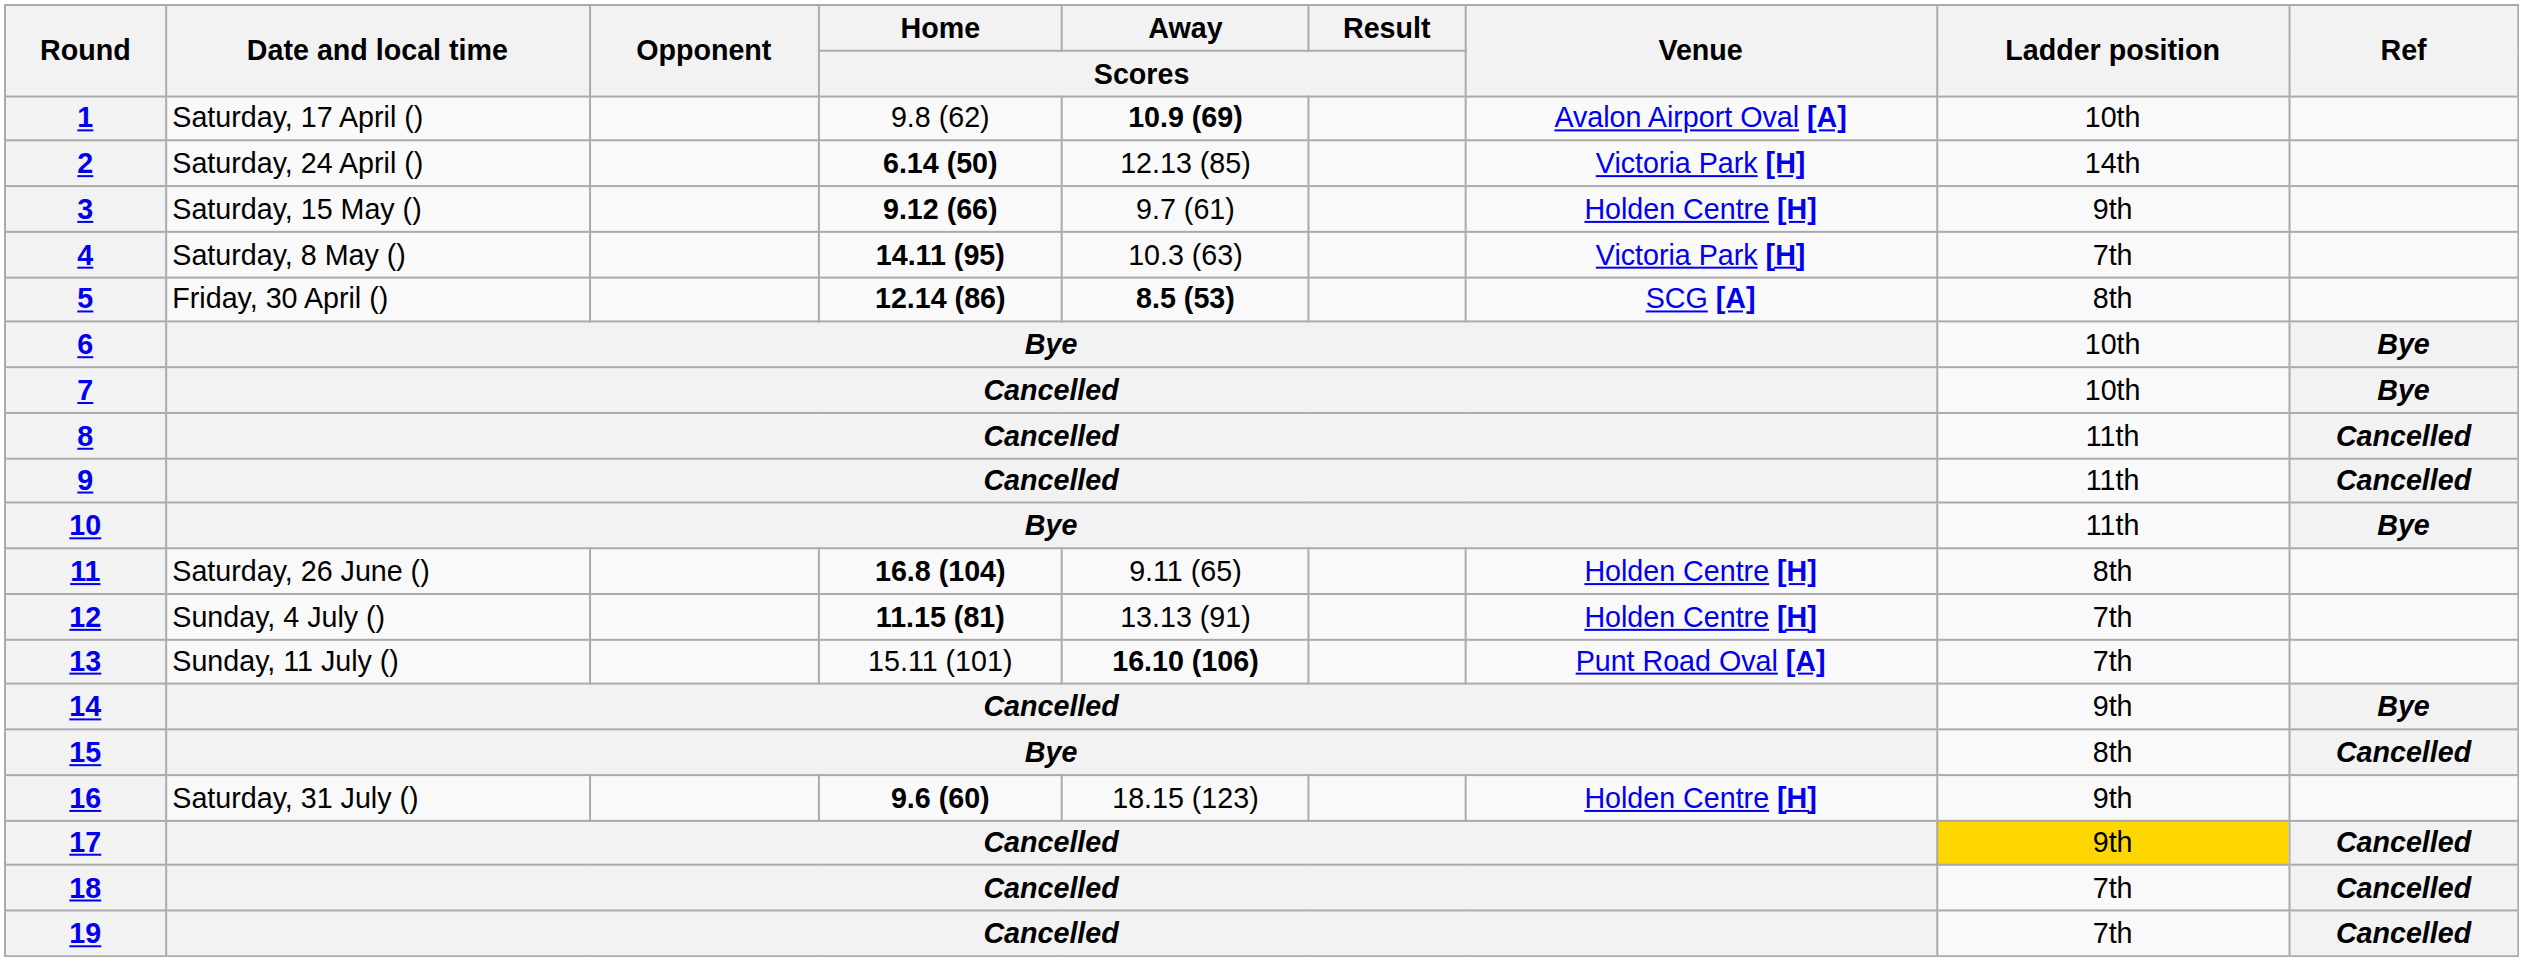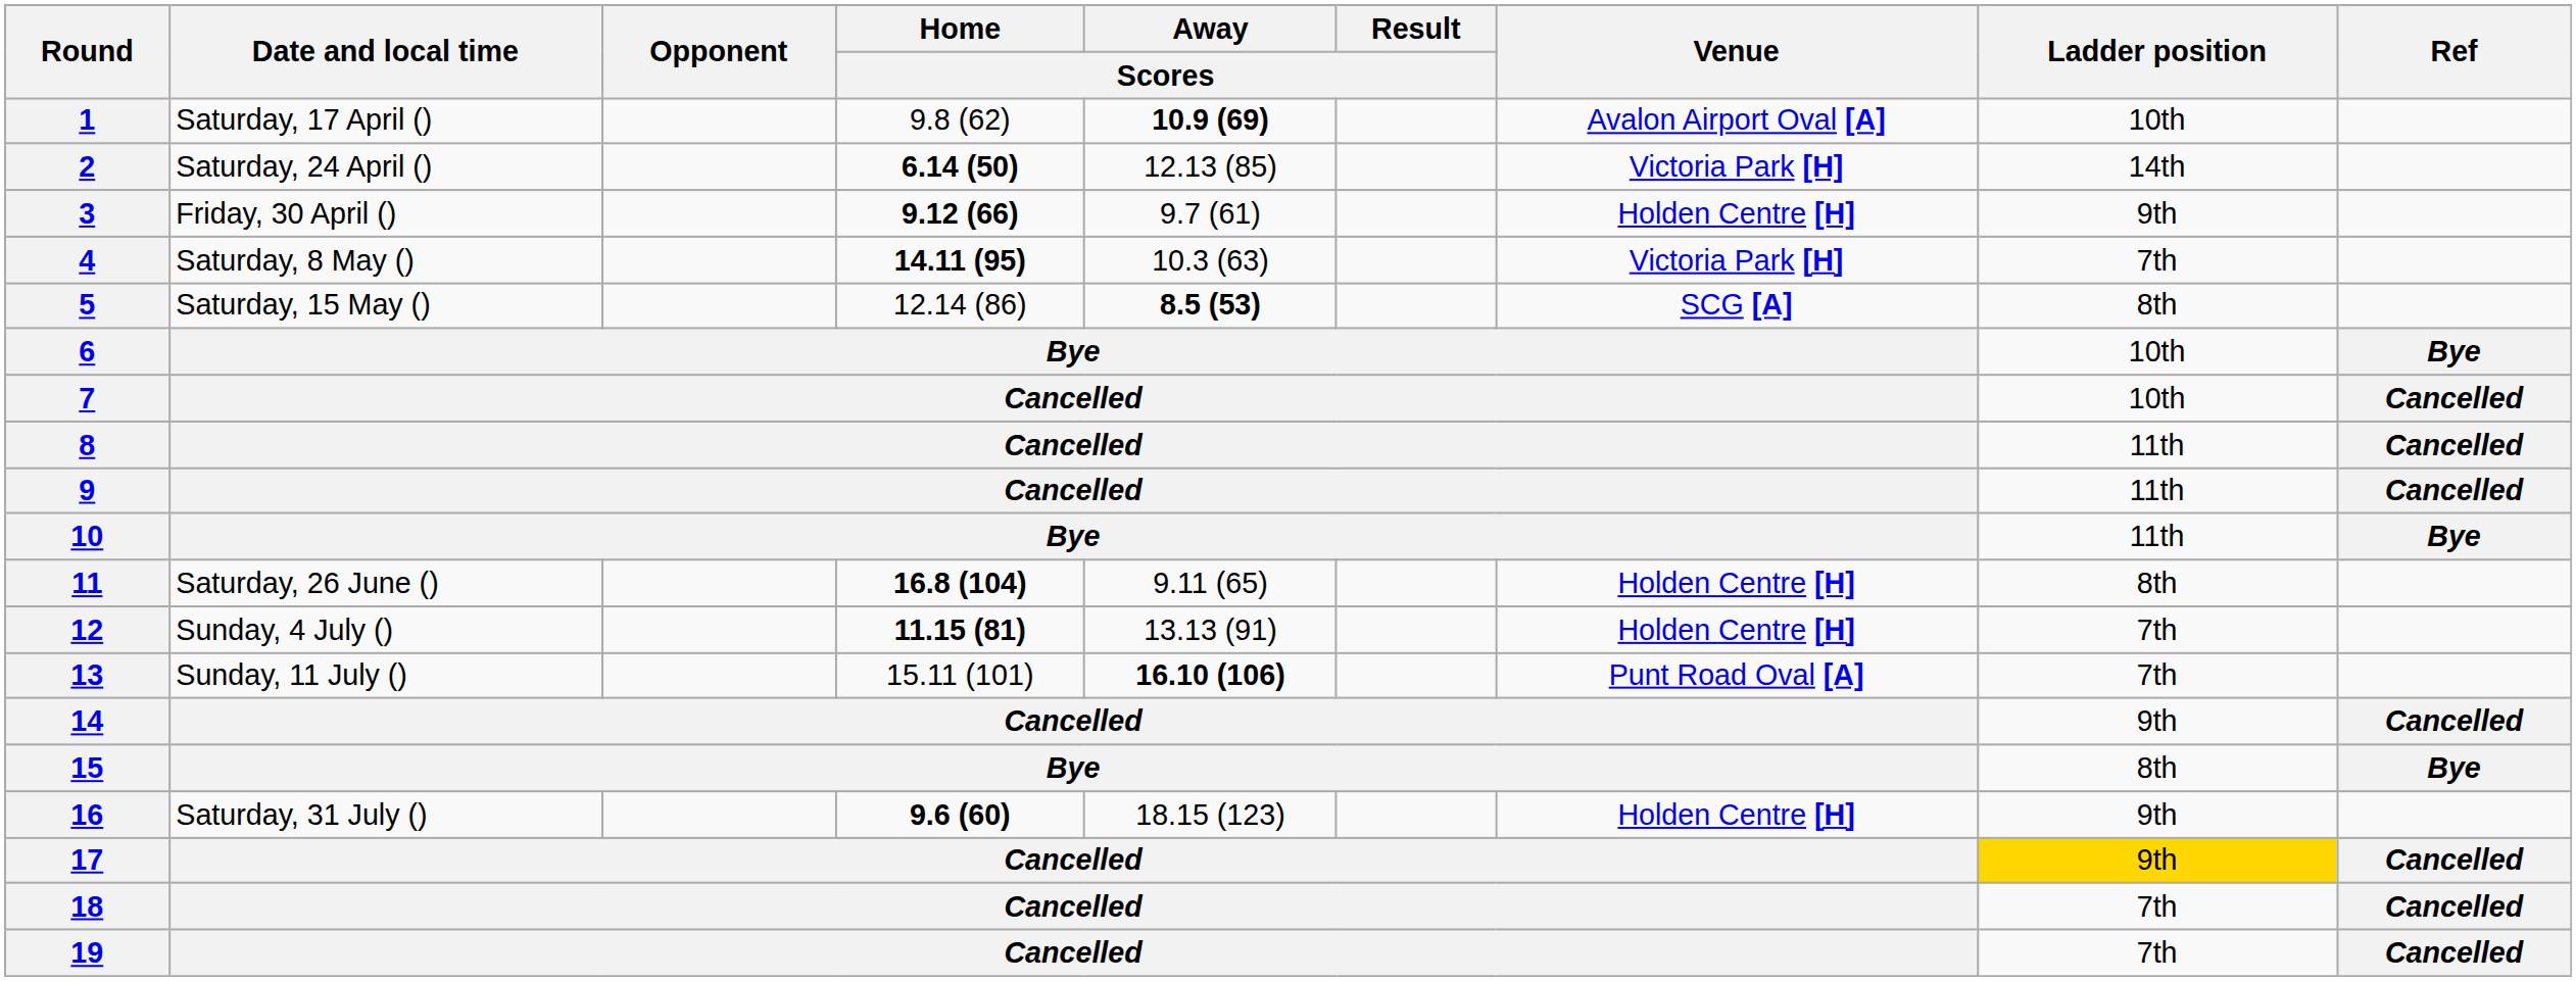 <table class="wikitable plainrowheaders" style="font-size:90%; width:100%; text-align:center;">
 <tr>
 <th rowspan="2" scope="col">Round</th>
 <th rowspan="2" scope="col">Date and local time</th>
 <th rowspan="2" scope="col">Opponent</th>
 <th scope="col">Home</th>
 <th scope="col">Away</th>
 <th scope="col">Result</th>
 <th rowspan="2" scope="col">Venue</th>
 <th rowspan="2" scope="col">Ladder position</th>
 <th rowspan="2" scope="col" class="unsortable">Ref</th>
 </tr>
 <tr>
 <th colspan="3" scope="col">Scores</th>
 </tr>
 <tr>
 <th scope="row" style="text-align: center;"><a href='#'>1</a></th>
 <td align="left">Saturday, 17 April ()</td>
 <td align="left"></td>
 <td>9.8 (62)</td>
 <td><strong>10.9 (69)</strong></td>
 <td></td>
 <td><a href='#'>Avalon Airport Oval</a> <a href='#'><strong>[A]</strong></a></td>
 <td>10th</td>
 <td></td>
 </tr>
 <tr>
 <th scope="row" style="text-align: center;"><a href='#'>2</a></th>
 <td align="left">Saturday, 24 April ()</td>
 <td align="left"></td>
 <td><strong>6.14 (50)</strong></td>
 <td>12.13 (85)</td>
 <td></td>
 <td><a href='#'>Victoria Park</a> <a href='#'><strong>[H]</strong></a></td>
 <td>14th</td>
 <td></td>
 </tr>
 <tr>
 <th scope="row" style="text-align: center;"><a href='#'>3</a></th>
-<td align="left">Saturday, 15 May ()</td>
+<td align="left">Friday, 30 April ()</td>
 <td align="left"></td>
 <td><strong>9.12 (66)</strong></td>
 <td>9.7 (61)</td>
 <td></td>
 <td><a href='#'>Holden Centre</a> <a href='#'><strong>[H]</strong></a></td>
 <td>9th</td>
 <td></td>
 </tr>
 <tr>
 <th scope="row" style="text-align: center;"><a href='#'>4</a></th>
 <td align="left">Saturday, 8 May ()</td>
 <td align="left"></td>
 <td><strong>14.11 (95)</strong></td>
 <td>10.3 (63)</td>
 <td></td>
 <td><a href='#'>Victoria Park</a> <a href='#'><strong>[H]</strong></a></td>
 <td>7th</td>
 <td></td>
 </tr>
 <tr>
 <th scope="row" style="text-align: center;"><a href='#'>5</a></th>
-<td align="left">Friday, 30 April ()</td>
+<td align="left">Saturday, 15 May ()</td>
 <td align="left"></td>
-<td><strong>12.14 (86)</strong></td>
+<td>12.14 (86)</td>
 <td><strong>8.5 (53)</strong></td>
 <td></td>
 <td><a href='#'>SCG</a> <a href='#'><strong>[A]</strong></a></td>
 <td>8th</td>
 <td></td>
 </tr>
 <tr>
 <th scope="row" style="text-align: center;"><a href='#'>6</a></th>
 <th colspan=6><span><em>Bye</em></span></th>
 <td>10th</td>
 <th colspan=1><span><em>Bye</em></span></th>
 </tr>
 <tr>
 <th scope="row" style="text-align: center;"><a href='#'>7</a></th>
 <th colspan=6><span><em>Cancelled</em></span></th>
 <td>10th</td>
-<th colspan=1><span><em>Bye</em></span></th>
+<th colspan=1><span><em>Cancelled</em></span></th>
 </tr>
 <tr>
 <th scope="row" style="text-align: center;"><a href='#'>8</a></th>
 <th colspan=6><span><em>Cancelled</em></span></th>
 <td>11th</td>
 <th colspan=1><span><em>Cancelled</em></span></th>
 </tr>
 <tr>
 <th scope="row" style="text-align: center;"><a href='#'>9</a></th>
 <th colspan=6><span><em>Cancelled</em></span></th>
 <td>11th</td>
 <th colspan=1><span><em>Cancelled</em></span></th>
 </tr>
 <tr>
 <th scope="row" style="text-align: center;"><a href='#'>10</a></th>
 <th colspan=6><span><em>Bye</em></span></th>
 <td>11th</td>
 <th colspan=1><span><em>Bye</em></span></th>
 </tr>
 <tr>
 <th scope="row" style="text-align: center;"><a href='#'>11</a></th>
 <td align="left">Saturday, 26 June ()</td>
 <td align="left"></td>
 <td><strong>16.8 (104)</strong></td>
 <td>9.11 (65)</td>
 <td></td>
 <td><a href='#'>Holden Centre</a> <a href='#'><strong>[H]</strong></a></td>
 <td>8th</td>
 <td></td>
 </tr>
 <tr>
 <th scope="row" style="text-align: center;"><a href='#'>12</a></th>
 <td align="left">Sunday, 4 July ()</td>
 <td align="left"></td>
 <td><strong>11.15 (81)</strong></td>
 <td>13.13 (91)</td>
 <td></td>
 <td><a href='#'>Holden Centre</a> <a href='#'><strong>[H]</strong></a></td>
 <td>7th</td>
 <td></td>
 </tr>
 <tr>
 <th scope="row" style="text-align: center;"><a href='#'>13</a></th>
 <td align="left">Sunday, 11 July ()</td>
 <td align="left"></td>
 <td>15.11 (101)</td>
 <td><strong>16.10 (106)</strong></td>
 <td></td>
 <td><a href='#'>Punt Road Oval</a> <a href='#'><strong>[A]</strong></a></td>
 <td>7th</td>
 <td></td>
 </tr>
 <tr>
 <th scope="row" style="text-align: center;"><a href='#'>14</a></th>
 <th colspan=6><span><em>Cancelled</em></span></th>
 <td>9th</td>
-<th colspan=1><span><em>Bye</em></span></th>
+<th colspan=1><span><em>Cancelled</em></span></th>
 </tr>
 <tr>
 <th scope="row" style="text-align: center;"><a href='#'>15</a></th>
 <th colspan=6><span><em>Bye</em></span></th>
 <td>8th</td>
-<th colspan=1><span><em>Cancelled</em></span></th>
+<th colspan=1><span><em>Bye</em></span></th>
 </tr>
 <tr>
 <th scope="row" style="text-align: center;"><a href='#'>16</a></th>
 <td align="left">Saturday, 31 July ()</td>
 <td align="left"></td>
 <td><strong>9.6 (60)</strong></td>
 <td>18.15 (123)</td>
 <td></td>
 <td><a href='#'>Holden Centre</a> <a href='#'><strong>[H]</strong></a></td>
 <td>9th</td>
 <td></td>
 </tr>
 <tr>
 <th scope="row" style="text-align: center;"><a href='#'>17</a></th>
 <th colspan=6><span><em>Cancelled</em></span></th>
 <td style="background: gold;">9th</td>
 <th colspan=1><span><em>Cancelled</em></span></th>
 </tr>
 <tr>
 <th scope="row" style="text-align: center;"><a href='#'>18</a></th>
 <th colspan=6><span><em>Cancelled</em></span></th>
 <td>7th</td>
 <th colspan=1><span><em>Cancelled</em></span></th>
 </tr>
 <tr>
 <th scope="row" style="text-align: center;"><a href='#'>19</a></th>
 <th colspan=6><span><em>Cancelled</em></span></th>
 <td>7th</td>
 <th colspan=1><span><em>Cancelled</em></span></th>
 </tr>
 </table>
